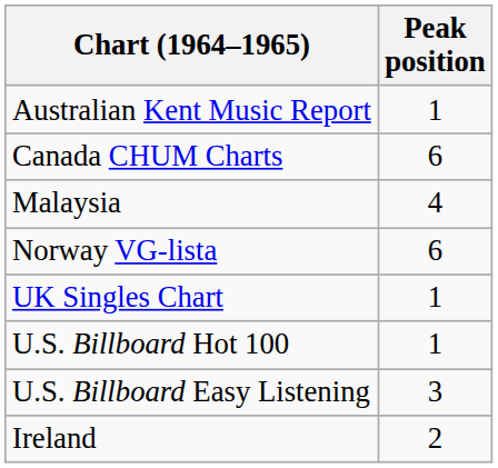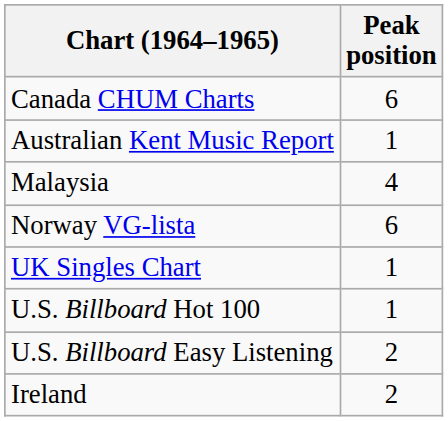 <table class="wikitable sortable">
 <tr>
 <th align="left">Chart (1964–1965)</th>
 <th style="text-align:center;">Peak<br>position</th>
 </tr>
 <tr>
+<td align="left">Canada <a href='#'>CHUM Charts</a></td>
+<td style="text-align:center;">6</td>
+</tr>
+<tr>
 <td align="left">Australian <a href='#'>Kent Music Report</a></td>
 <td style="text-align:center;">1</td>
-</tr>
-<tr>
-<td align="left">Canada <a href='#'>CHUM Charts</a></td>
-<td style="text-align:center;">6</td>
 </tr>
 <tr>
 <td align="left">Malaysia</td>
 <td style="text-align:center;">4</td>
 </tr>
 <tr>
 <td align="left">Norway <a href='#'>VG-lista</a></td>
 <td style="text-align:center;">6</td>
 </tr>
 <tr>
 <td align="left"><a href='#'>UK Singles Chart</a></td>
 <td style="text-align:center;">1</td>
 </tr>
 <tr>
 <td align="left">U.S. <em>Billboard</em> Hot 100</td>
 <td style="text-align:center;">1</td>
 </tr>
 <tr>
 <td align="left">U.S. <em>Billboard</em> Easy Listening</td>
-<td style="text-align:center;">3</td>
+<td style="text-align:center;">2</td>
 </tr>
 <tr>
 <td align="left">Ireland</td>
 <td style="text-align:center;">2</td>
 </tr>
 </table>
